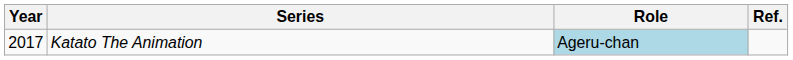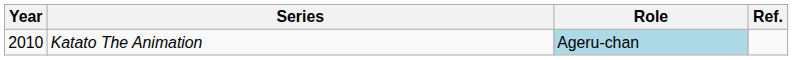 <table class="wikitable" width="50%">
 <tr>
 <th scope="col" width=5%>Year</th>
 <th scope="col" width=65%>Series</th>
 <th scope="col" width=25%>Role</th>
 <th scope="col" width=5%>Ref.</th>
 </tr>
 <tr>
-<td>2017</td>
+<td>2010</td>
 <td><em>Katato The Animation</em></td>
 <td style="background: lightblue;">Ageru-chan</td>
 <td></td>
 </tr>
 </table>
